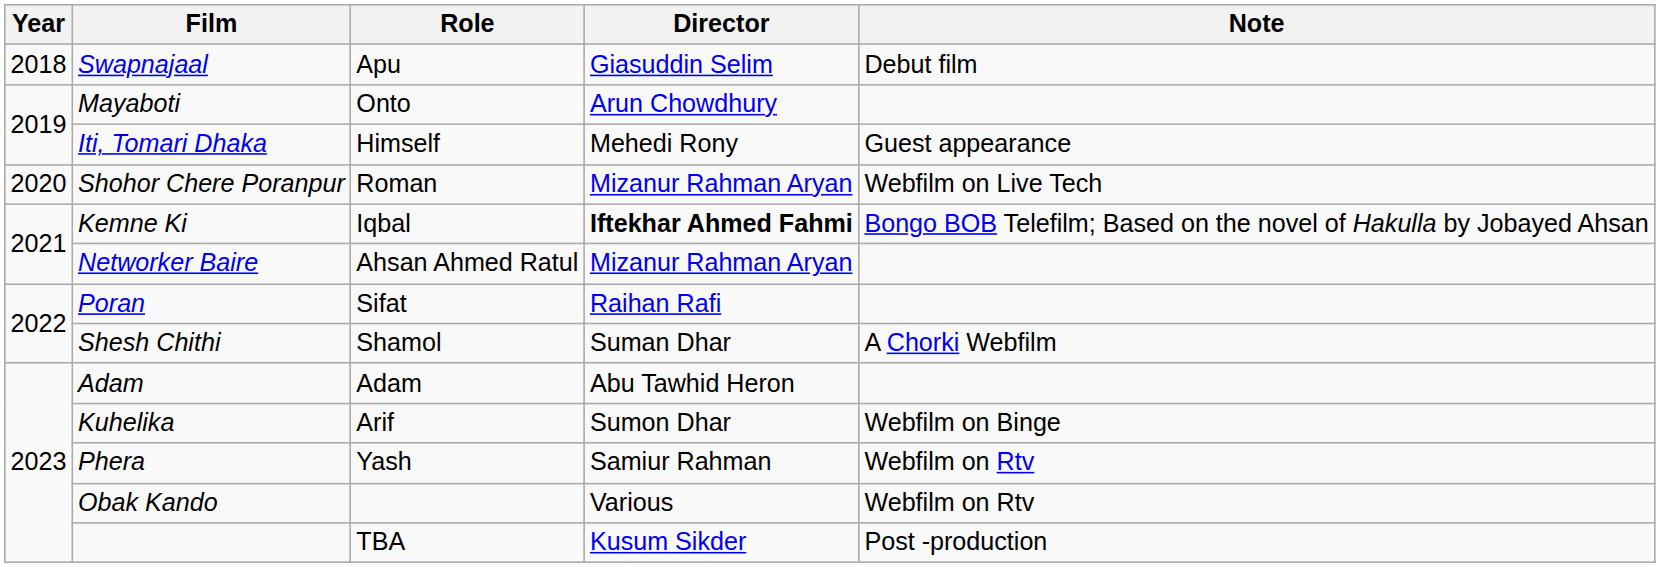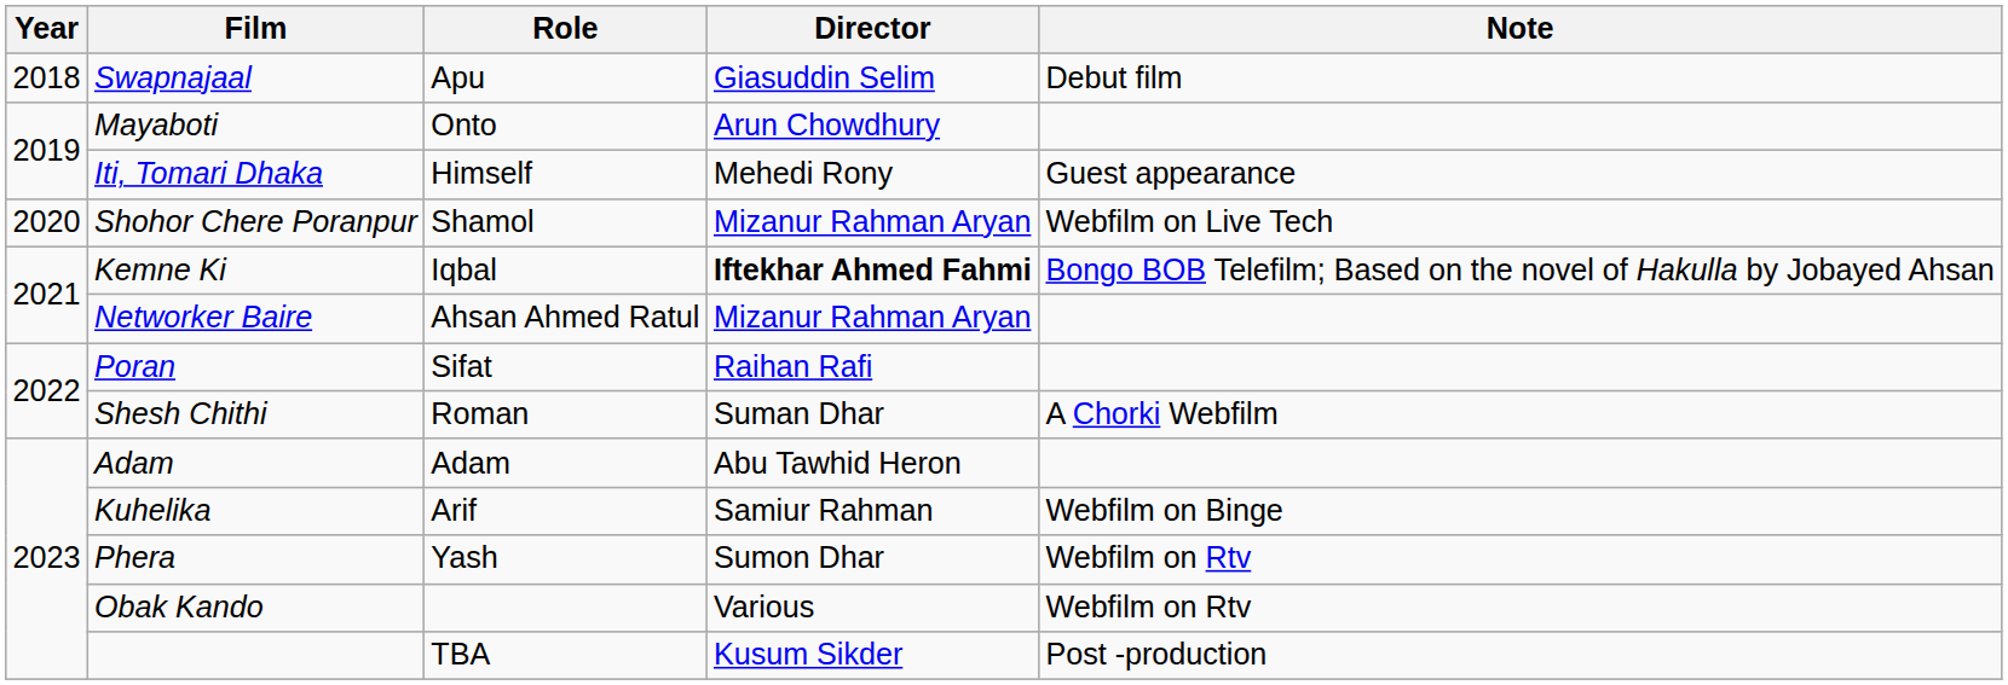 <table class="wikitable sortable">
 <tr>
 <th>Year</th>
 <th>Film</th>
 <th>Role</th>
 <th>Director</th>
 <th>Note</th>
 </tr>
 <tr>
 <td>2018</td>
 <td><em><a href='#'>Swapnajaal</a></em></td>
 <td>Apu</td>
 <td><a href='#'>Giasuddin Selim</a></td>
 <td>Debut film</td>
 </tr>
 <tr>
 <td rowspan="2">2019</td>
 <td><em>Mayaboti</em></td>
 <td>Onto</td>
 <td><a href='#'>Arun Chowdhury</a></td>
 <td></td>
 </tr>
 <tr>
 <td><em><a href='#'>Iti, Tomari Dhaka</a></em></td>
 <td>Himself</td>
 <td>Mehedi Rony</td>
 <td>Guest appearance</td>
 </tr>
 <tr>
 <td>2020</td>
 <td><em>Shohor Chere Poranpur</em></td>
-<td>Roman</td>
+<td>Shamol</td>
 <td><a href='#'>Mizanur Rahman Aryan</a></td>
 <td>Webfilm on Live Tech</td>
 </tr>
 <tr>
 <td rowspan="2">2021</td>
 <td><em>Kemne Ki</em></td>
 <td>Iqbal</td>
 <td><strong>Iftekhar Ahmed Fahmi</strong></td>
 <td><a href='#'>Bongo BOB</a> Telefilm; Based on the novel of <em>Hakulla</em> by Jobayed Ahsan</td>
 </tr>
 <tr>
 <td><em><a href='#'>Networker Baire</a></em></td>
 <td>Ahsan Ahmed Ratul</td>
 <td><a href='#'>Mizanur Rahman Aryan</a></td>
 <td></td>
 </tr>
 <tr>
 <td rowspan="2">2022</td>
 <td><em><a href='#'>Poran</a></em></td>
 <td>Sifat</td>
 <td><a href='#'>Raihan Rafi</a></td>
 <td></td>
 </tr>
 <tr>
 <td><em>Shesh Chithi</em></td>
-<td>Shamol</td>
+<td>Roman</td>
 <td>Suman Dhar</td>
 <td>A <a href='#'>Chorki</a> Webfilm</td>
 </tr>
 <tr>
 <td rowspan="5">2023</td>
 <td><em>Adam</em></td>
 <td>Adam</td>
 <td>Abu Tawhid Heron</td>
 <td></td>
 </tr>
 <tr>
 <td><em>Kuhelika</em></td>
 <td>Arif</td>
-<td>Sumon Dhar</td>
+<td>Samiur Rahman</td>
 <td>Webfilm on Binge</td>
 </tr>
 <tr>
 <td><em>Phera</em></td>
 <td>Yash</td>
-<td>Samiur Rahman</td>
+<td>Sumon Dhar</td>
 <td>Webfilm on <a href='#'>Rtv</a></td>
 </tr>
 <tr>
 <td><em>Obak Kando</em></td>
 <td></td>
 <td>Various</td>
 <td>Webfilm on Rtv</td>
 </tr>
 <tr>
 <td></td>
 <td>TBA</td>
 <td><a href='#'>Kusum Sikder</a></td>
 <td>Post -production</td>
 </tr>
 </table>
